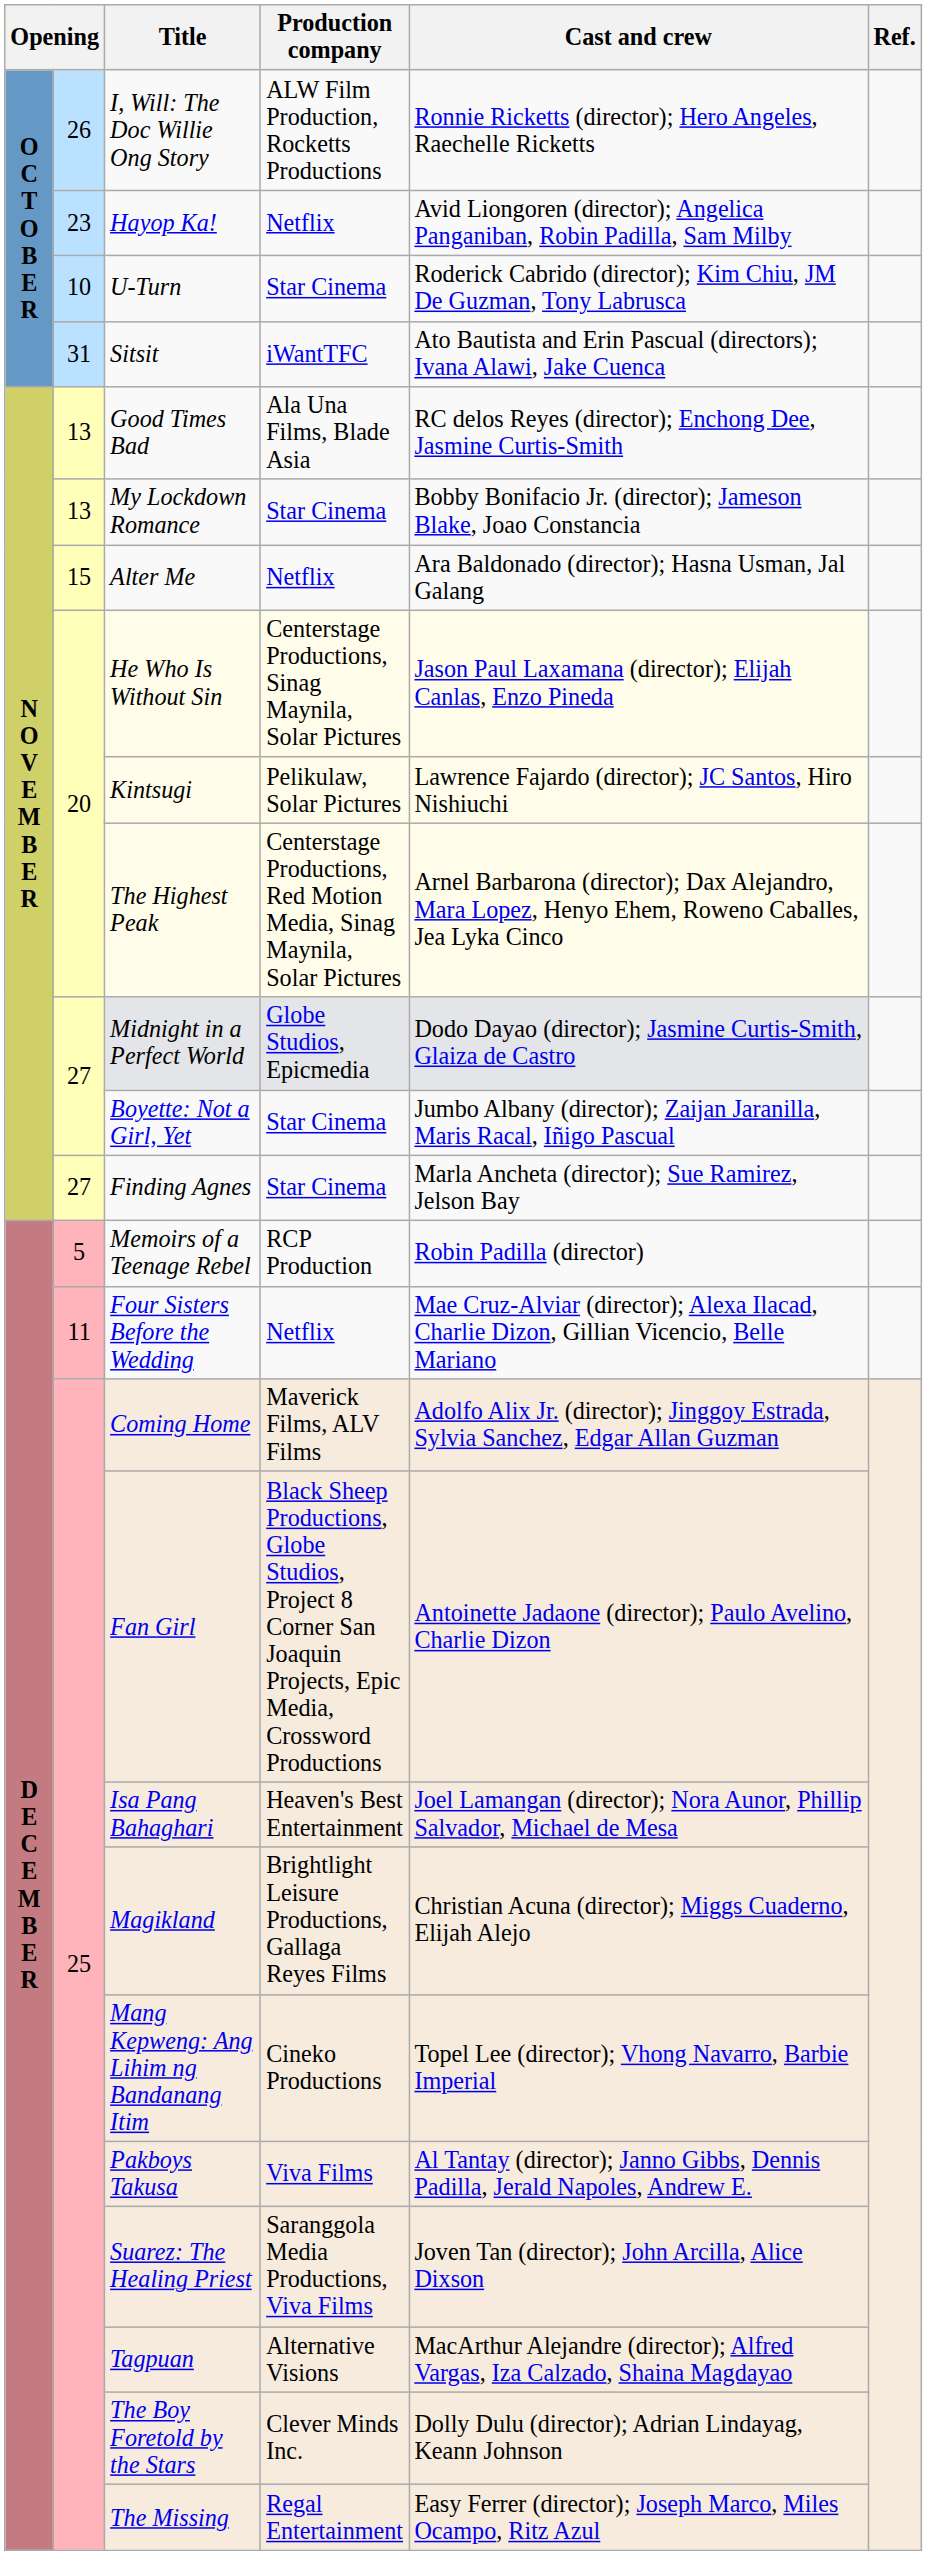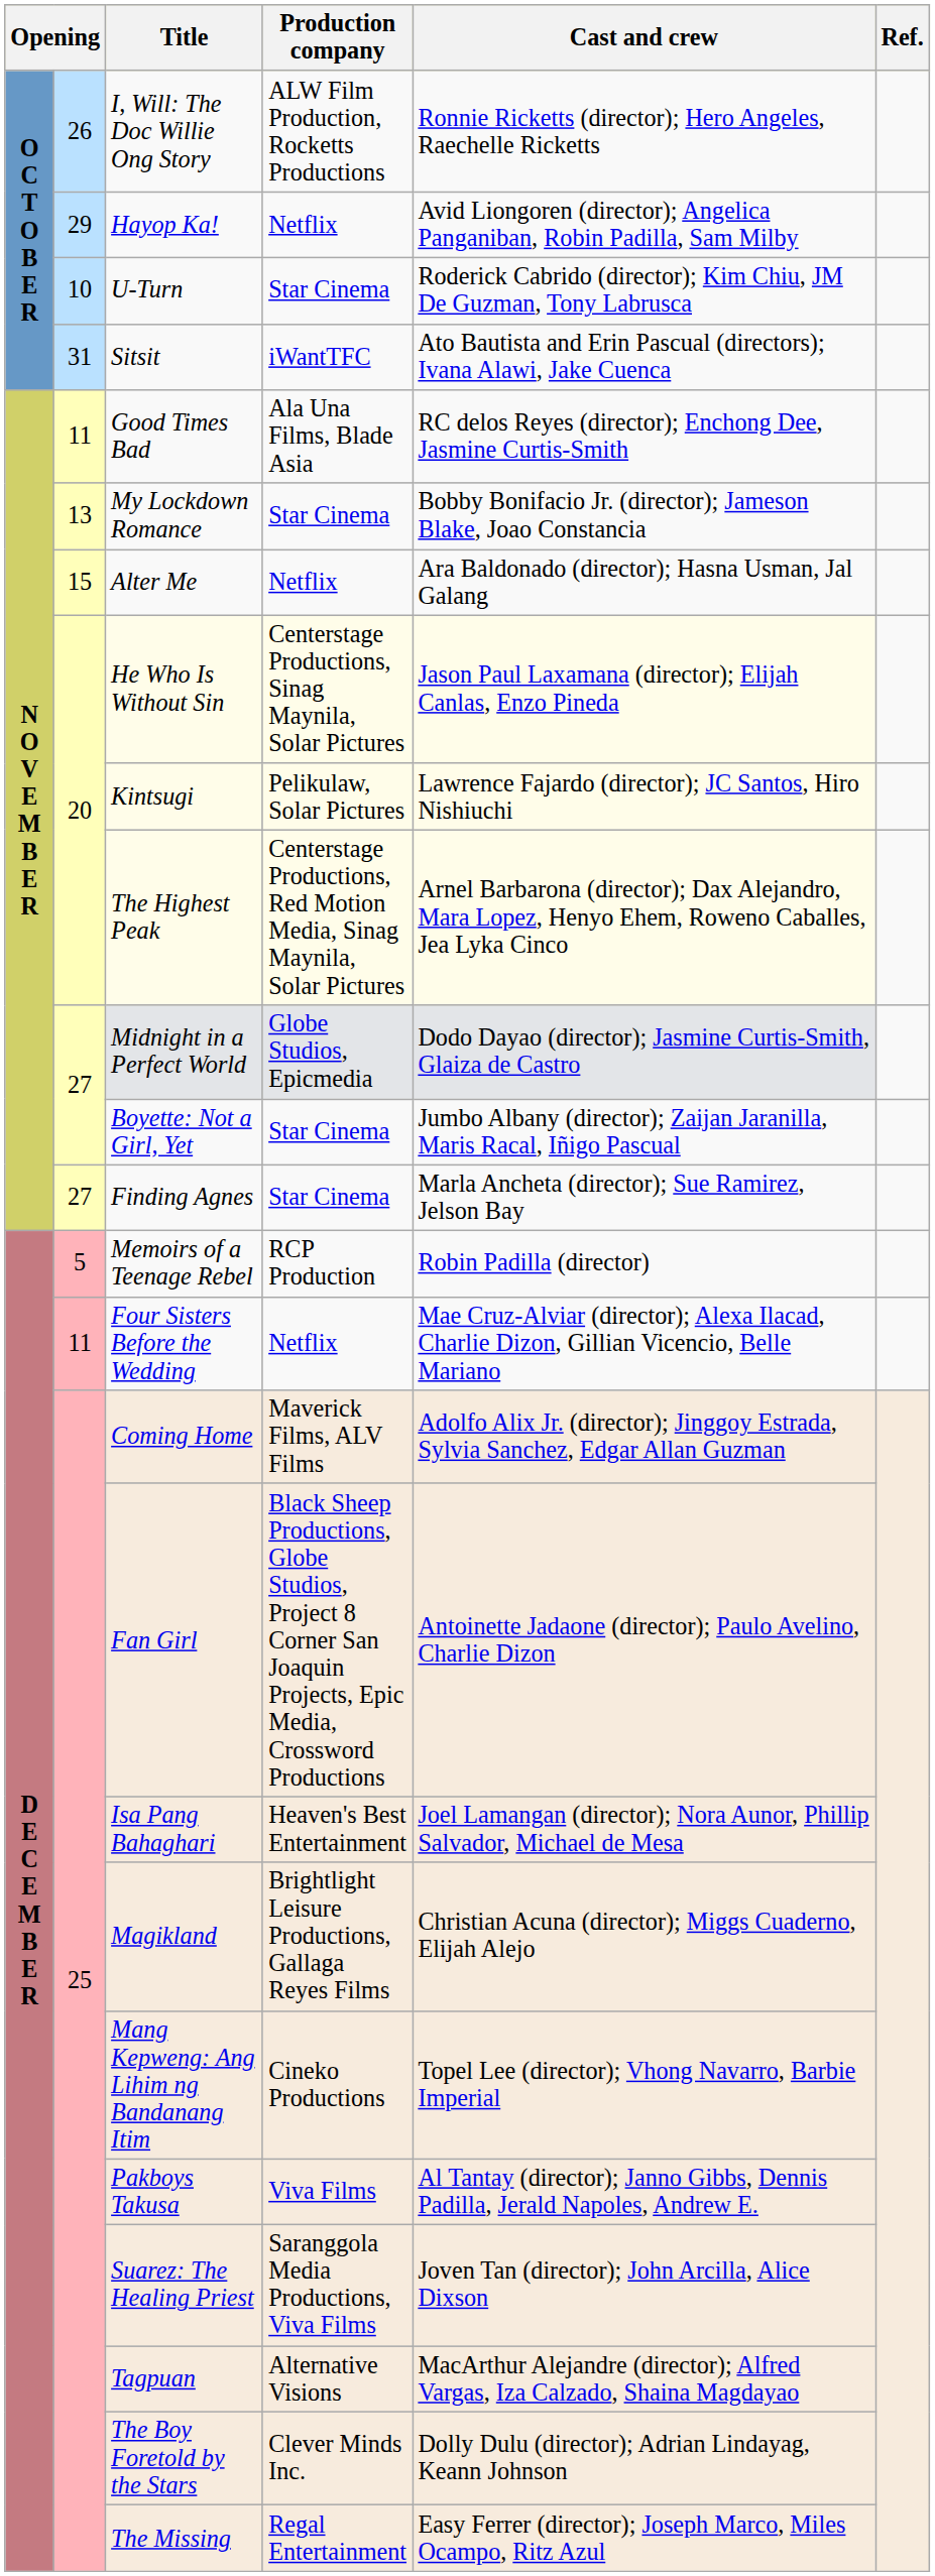 <table class="wikitable sortable">
 <tr style="background:#ffffba; text-align:center;">
 <th colspan="2" style="width:05%">Opening</th>
 <th style="width:17%">Title</th>
 <th style="width:16%">Production company</th>
 <th style="width:50%">Cast and crew</th>
 <th style="width:02%">Ref.</th>
 </tr>
 <tr>
 <th rowspan="4" style="text-align:center; background:#6698c6">O<br>C<br>T<br>O<br>B<br>E<br>R</th>
 <td style="text-align:center; background:#bae1ff;">26</td>
 <td><em>I, Will: The Doc Willie Ong Story</em></td>
 <td>ALW Film Production, Rocketts Productions</td>
 <td><a href='#'>Ronnie Ricketts</a> (director);  <a href='#'>Hero Angeles</a>, Raechelle Ricketts</td>
 <td></td>
 </tr>
 <tr>
-<td style="text-align:center; background:#bae1ff">23</td>
+<td style="text-align:center; background:#bae1ff">29</td>
 <td><em><a href='#'>Hayop Ka!</a></em></td>
 <td><a href='#'>Netflix</a></td>
 <td>Avid Liongoren (director); <a href='#'>Angelica Panganiban</a>, <a href='#'>Robin Padilla</a>, <a href='#'>Sam Milby</a> </td>
 <td> </td>
 </tr>
 <tr>
 <td style="text-align:center; background:#bae1ff;">10</td>
 <td><em>U-Turn</em></td>
 <td><a href='#'>Star Cinema</a></td>
 <td>Roderick Cabrido (director);  <a href='#'>Kim Chiu</a>, <a href='#'>JM De Guzman</a>, <a href='#'>Tony Labrusca</a></td>
 <td></td>
 </tr>
 <tr>
 <td style="text-align:center; background:#bae1ff">31</td>
 <td><em>Sitsit</em></td>
 <td><a href='#'>iWantTFC</a></td>
 <td>Ato Bautista and Erin Pascual (directors); <a href='#'>Ivana Alawi</a>, <a href='#'>Jake Cuenca</a></td>
 <td></td>
 </tr>
 <tr>
 <th rowspan="9" style="text-align:center; background:#d0d069 ">N<br>O<br>V<br>E<br>M<br>B<br>E<br>R</th>
-<td style="text-align:center; background:#ffffba;">13</td>
+<td style="text-align:center; background:#ffffba;">11</td>
 <td><em>Good Times Bad</em></td>
 <td>Ala Una Films, Blade Asia</td>
 <td>RC delos Reyes (director); <a href='#'>Enchong Dee</a>, <a href='#'>Jasmine Curtis-Smith</a></td>
 <td></td>
 </tr>
 <tr>
 <td style="text-align:center; background:#ffffba;">13</td>
 <td><em>My Lockdown Romance</em></td>
 <td><a href='#'>Star Cinema</a></td>
 <td>Bobby Bonifacio Jr. (director); <a href='#'>Jameson Blake</a>, Joao Constancia</td>
 <td></td>
 </tr>
 <tr>
 <td rowspan="" style="text-align:center; background:#ffffba;">15</td>
 <td><em>Alter Me</em></td>
 <td><a href='#'>Netflix</a></td>
 <td>Ara Baldonado (director); Hasna Usman, Jal Galang</td>
 <td> </td>
 </tr>
 <tr>
 <td rowspan="3" style="text-align:center; background:#ffffba;">20</td>
 <td style="background:#fffde9"><em>He Who Is Without Sin</em></td>
 <td style="background:#fffde9">Centerstage Productions, Sinag Maynila, Solar Pictures</td>
 <td style="background:#fffde9"><a href='#'>Jason Paul Laxamana</a> (director); <a href='#'>Elijah Canlas</a>, <a href='#'>Enzo Pineda</a></td>
 <td></td>
 </tr>
 <tr>
 <td style="background:#fffde9"><em>Kintsugi</em></td>
 <td style="background:#fffde9">Pelikulaw, Solar Pictures</td>
 <td style="background:#fffde9">Lawrence Fajardo (director); <a href='#'>JC Santos</a>, Hiro Nishiuchi</td>
 <td></td>
 </tr>
 <tr>
 <td style="background:#fffde9"><em>The Highest Peak</em></td>
 <td style="background:#fffde9">Centerstage Productions, Red Motion Media, Sinag Maynila, Solar Pictures</td>
 <td style="background:#fffde9">Arnel Barbarona (director); Dax Alejandro, <a href='#'>Mara Lopez</a>, Henyo Ehem, Roweno Caballes, Jea Lyka Cinco</td>
 <td></td>
 </tr>
 <tr>
 <td rowspan="2" style="text-align:center; background:#ffffba;">27</td>
 <td style="background:#e3e5e8"><em>Midnight in a Perfect World</em></td>
 <td style="background:#e3e5e8"><a href='#'>Globe Studios</a>, Epicmedia</td>
 <td style="background:#e3e5e8">Dodo Dayao (director); <a href='#'>Jasmine Curtis-Smith</a>, <a href='#'>Glaiza de Castro</a></td>
 <td></td>
 </tr>
 <tr>
 <td><em><a href='#'>Boyette: Not a Girl, Yet</a></em></td>
 <td><a href='#'>Star Cinema</a></td>
 <td>Jumbo Albany (director); <a href='#'>Zaijan Jaranilla</a>, <a href='#'>Maris Racal</a>, <a href='#'>Iñigo Pascual</a></td>
 <td></td>
 </tr>
 <tr>
 <td style="text-align:center; background:#ffffba;">27</td>
 <td><em>Finding Agnes</em></td>
 <td><a href='#'>Star Cinema</a></td>
 <td>Marla Ancheta (director); <a href='#'>Sue Ramirez</a>, Jelson Bay</td>
 <td></td>
 </tr>
 <tr>
 <th rowspan="12" style="text-align:center; background:#c47a81">D<br>E<br>C<br>E<br>M<br>B<br>E<br>R</th>
 <td style="text-align:center; background:#ffb3ba;">5</td>
 <td><em>Memoirs of a Teenage Rebel</em></td>
 <td>RCP Production</td>
 <td><a href='#'>Robin Padilla</a> (director)</td>
 <td></td>
 </tr>
 <tr>
 <td rowspan="" style="text-align:center; background:#ffb3ba">11</td>
 <td><em><a href='#'>Four Sisters Before the Wedding</a></em></td>
 <td><a href='#'>Netflix</a></td>
 <td><a href='#'>Mae Cruz-Alviar</a> (director);  <a href='#'>Alexa Ilacad</a>, <a href='#'>Charlie Dizon</a>, Gillian Vicencio, <a href='#'>Belle Mariano</a></td>
 <td> </td>
 </tr>
 <tr>
 <td rowspan="10" style="text-align:center; background:#ffb3ba">25</td>
 <td style="background:#f7ebdd"><em><a href='#'>Coming Home</a></em></td>
 <td style="background:#f7ebdd">Maverick Films, ALV Films</td>
 <td style="background:#f7ebdd"><a href='#'>Adolfo Alix Jr.</a> (director); <a href='#'>Jinggoy Estrada</a>, <a href='#'>Sylvia Sanchez</a>, <a href='#'>Edgar Allan Guzman</a></td>
 <td rowspan="10" style="background:#f7ebdd"></td>
 </tr>
 <tr>
 <td style="background:#f7ebdd"><em><a href='#'>Fan Girl</a></em></td>
 <td style="background:#f7ebdd"><a href='#'>Black Sheep Productions</a>, <a href='#'>Globe Studios</a>, Project 8 Corner San Joaquin Projects, Epic Media, Crossword Productions</td>
 <td style="background:#f7ebdd"><a href='#'>Antoinette Jadaone</a> (director);  <a href='#'>Paulo Avelino</a>, <a href='#'>Charlie Dizon</a></td>
 </tr>
 <tr>
 <td style="background:#f7ebdd"><em><a href='#'>Isa Pang Bahaghari</a></em></td>
 <td style="background:#f7ebdd">Heaven's Best Entertainment</td>
 <td style="background:#f7ebdd"><a href='#'>Joel Lamangan</a> (director); <a href='#'>Nora Aunor</a>, <a href='#'>Phillip Salvador</a>, <a href='#'>Michael de Mesa</a></td>
 </tr>
 <tr>
 <td style="background:#f7ebdd"><em><a href='#'>Magikland</a></em></td>
 <td style="background:#f7ebdd">Brightlight Leisure Productions, Gallaga Reyes Films</td>
 <td style="background:#f7ebdd">Christian Acuna (director); <a href='#'>Miggs Cuaderno</a>, Elijah Alejo</td>
 </tr>
 <tr>
 <td style="background:#f7ebdd"><em><a href='#'>Mang Kepweng: Ang Lihim ng Bandanang Itim</a></em></td>
 <td style="background:#f7ebdd">Cineko Productions</td>
 <td style="background:#f7ebdd">Topel Lee (director); <a href='#'>Vhong Navarro</a>, <a href='#'>Barbie Imperial</a></td>
 </tr>
 <tr>
 <td style="background:#f7ebdd"><em><a href='#'>Pakboys Takusa</a></em></td>
 <td style="background:#f7ebdd"><a href='#'>Viva Films</a></td>
 <td style="background:#f7ebdd"><a href='#'>Al Tantay</a> (director); <a href='#'>Janno Gibbs</a>, <a href='#'>Dennis Padilla</a>, <a href='#'>Jerald Napoles</a>, <a href='#'>Andrew E.</a></td>
 </tr>
 <tr>
 <td style="background:#f7ebdd"><em><a href='#'>Suarez: The Healing Priest</a></em></td>
 <td style="background:#f7ebdd">Saranggola Media Productions, <a href='#'>Viva Films</a></td>
 <td style="background:#f7ebdd">Joven Tan (director); <a href='#'>John Arcilla</a>, <a href='#'>Alice Dixson</a></td>
 </tr>
 <tr>
 <td style="background:#f7ebdd"><em><a href='#'>Tagpuan</a></em></td>
 <td style="background:#f7ebdd">Alternative Visions</td>
 <td style="background:#f7ebdd">MacArthur Alejandre (director); <a href='#'>Alfred Vargas</a>, <a href='#'>Iza Calzado</a>, <a href='#'>Shaina Magdayao</a></td>
 </tr>
 <tr>
 <td style="background:#f7ebdd"><em><a href='#'>The Boy Foretold by the Stars</a></em></td>
 <td style="background:#f7ebdd">Clever Minds Inc.</td>
 <td style="background:#f7ebdd">Dolly Dulu (director); Adrian Lindayag, Keann Johnson</td>
 </tr>
 <tr>
 <td style="background:#f7ebdd"><em><a href='#'>The Missing</a></em></td>
 <td style="background:#f7ebdd"><a href='#'>Regal Entertainment</a></td>
 <td style="background:#f7ebdd">Easy Ferrer (director); <a href='#'>Joseph Marco</a>, <a href='#'>Miles Ocampo</a>, <a href='#'>Ritz Azul</a></td>
 </tr>
 <tr>
 </tr>
 </table>
